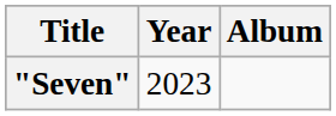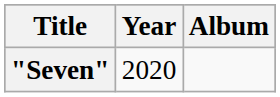 <table class="wikitable plainrowheaders" style="text-align:center">
 <tr>
 <th scope="col">Title</th>
 <th scope="col">Year</th>
 <th scope="col">Album</th>
 </tr>
 <tr>
 <th scope="row">"Seven"</th>
-<td>2023</td>
+<td>2020</td>
 <td></td>
 </tr>
 </table>
